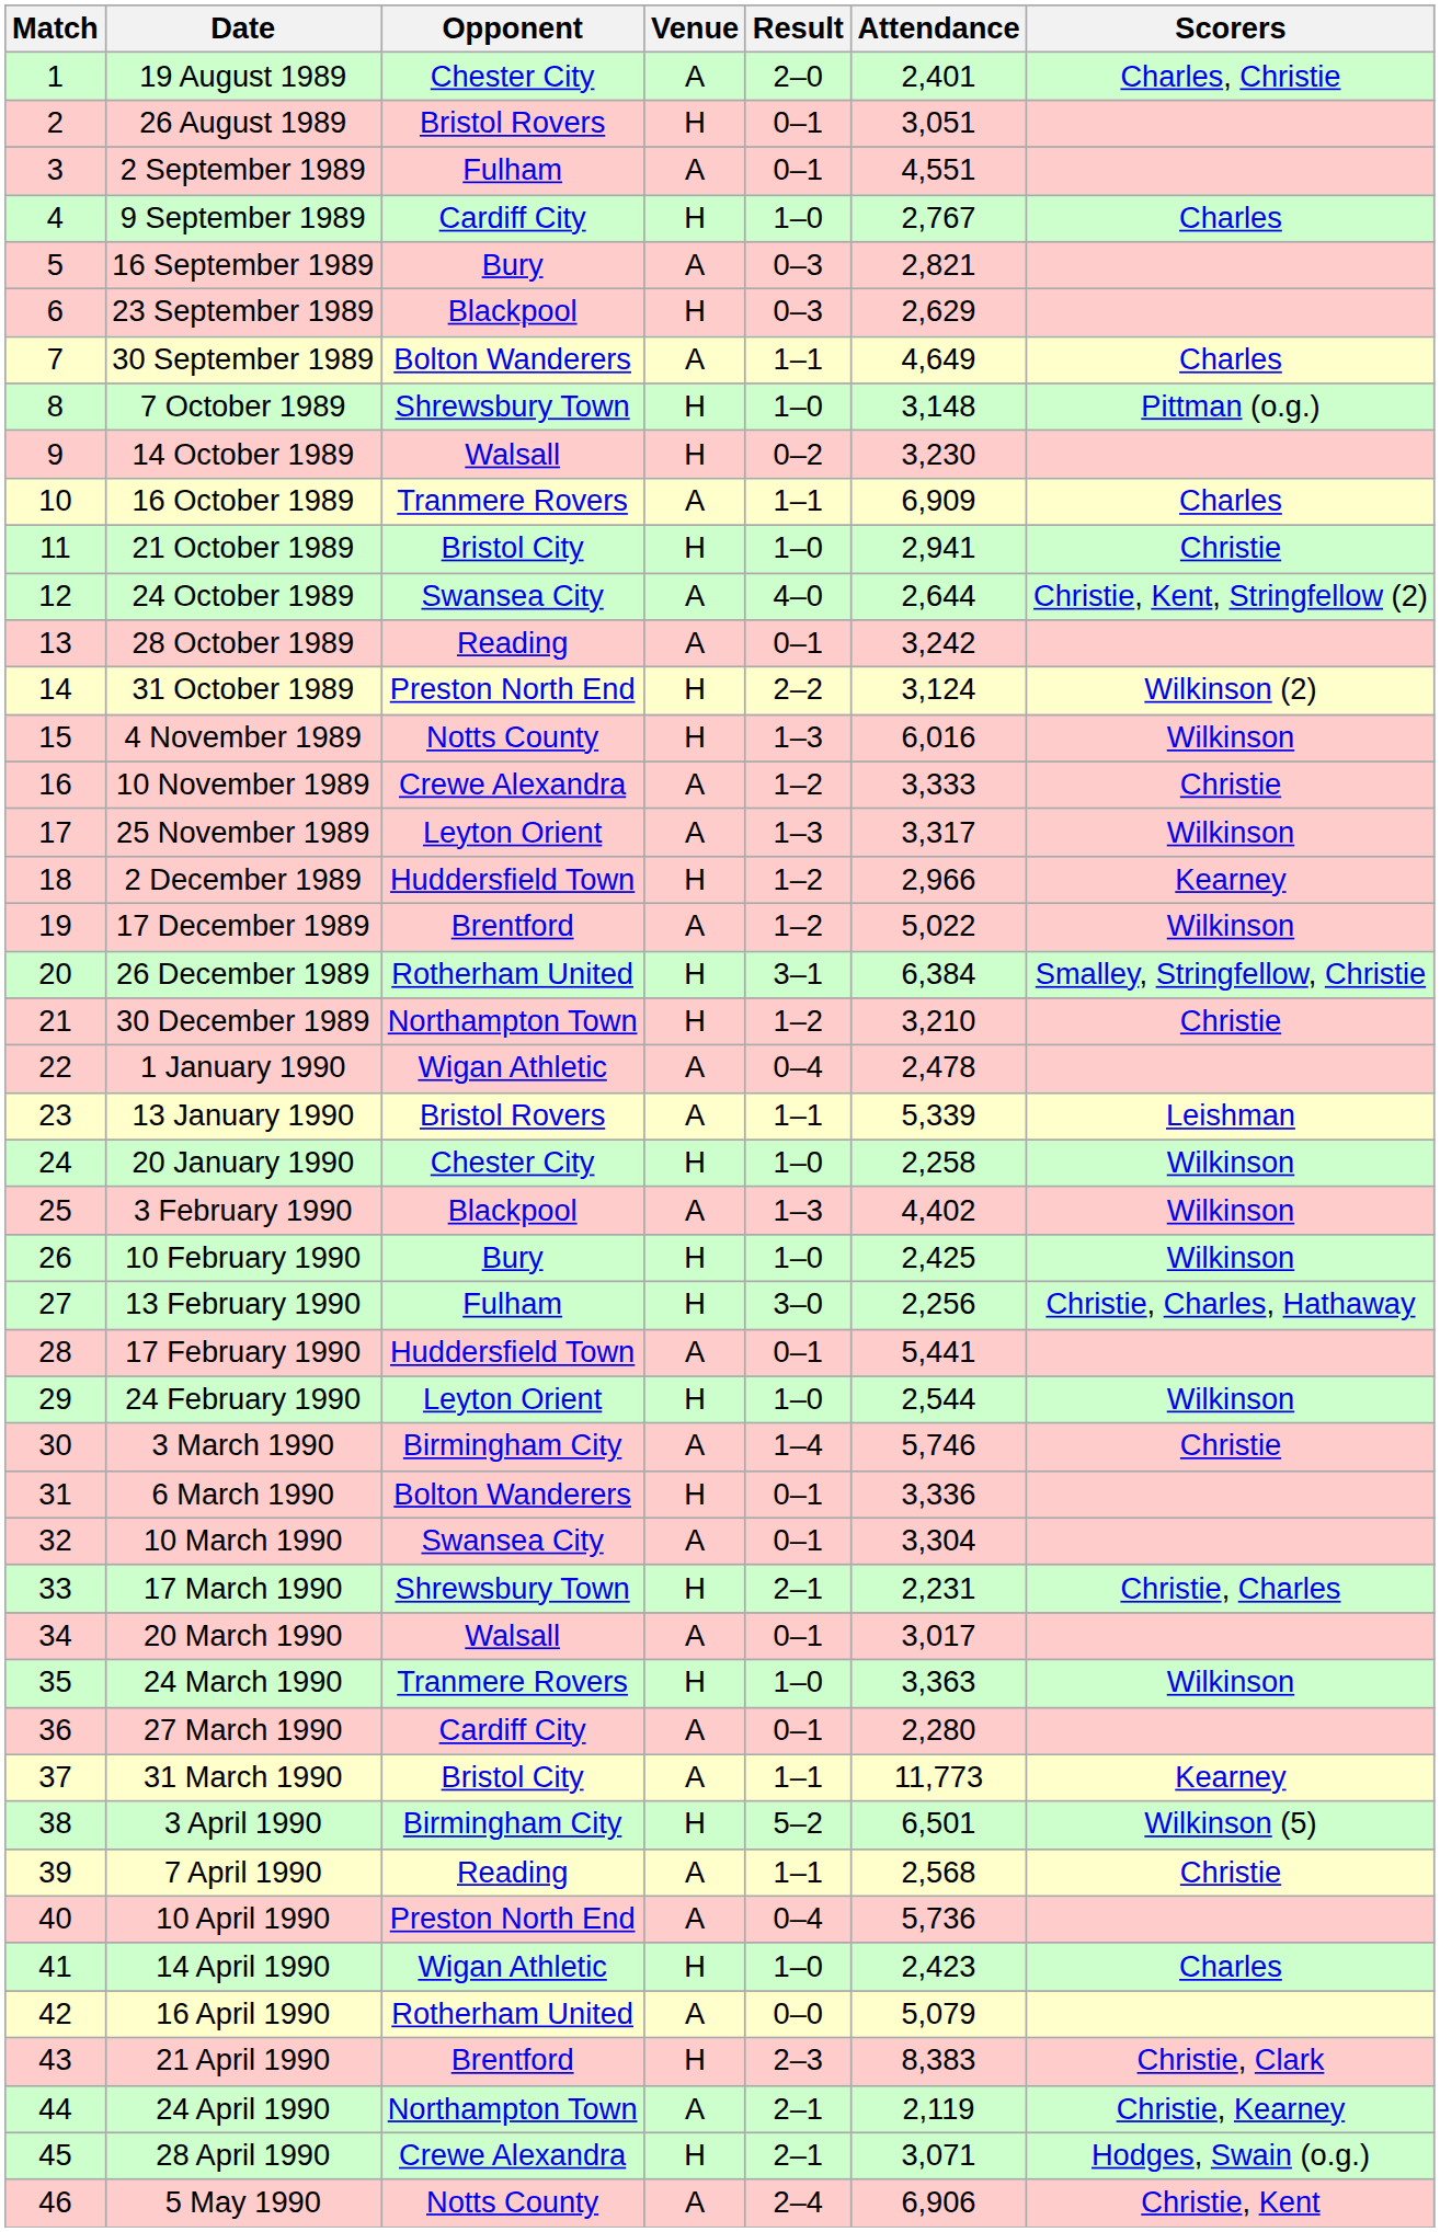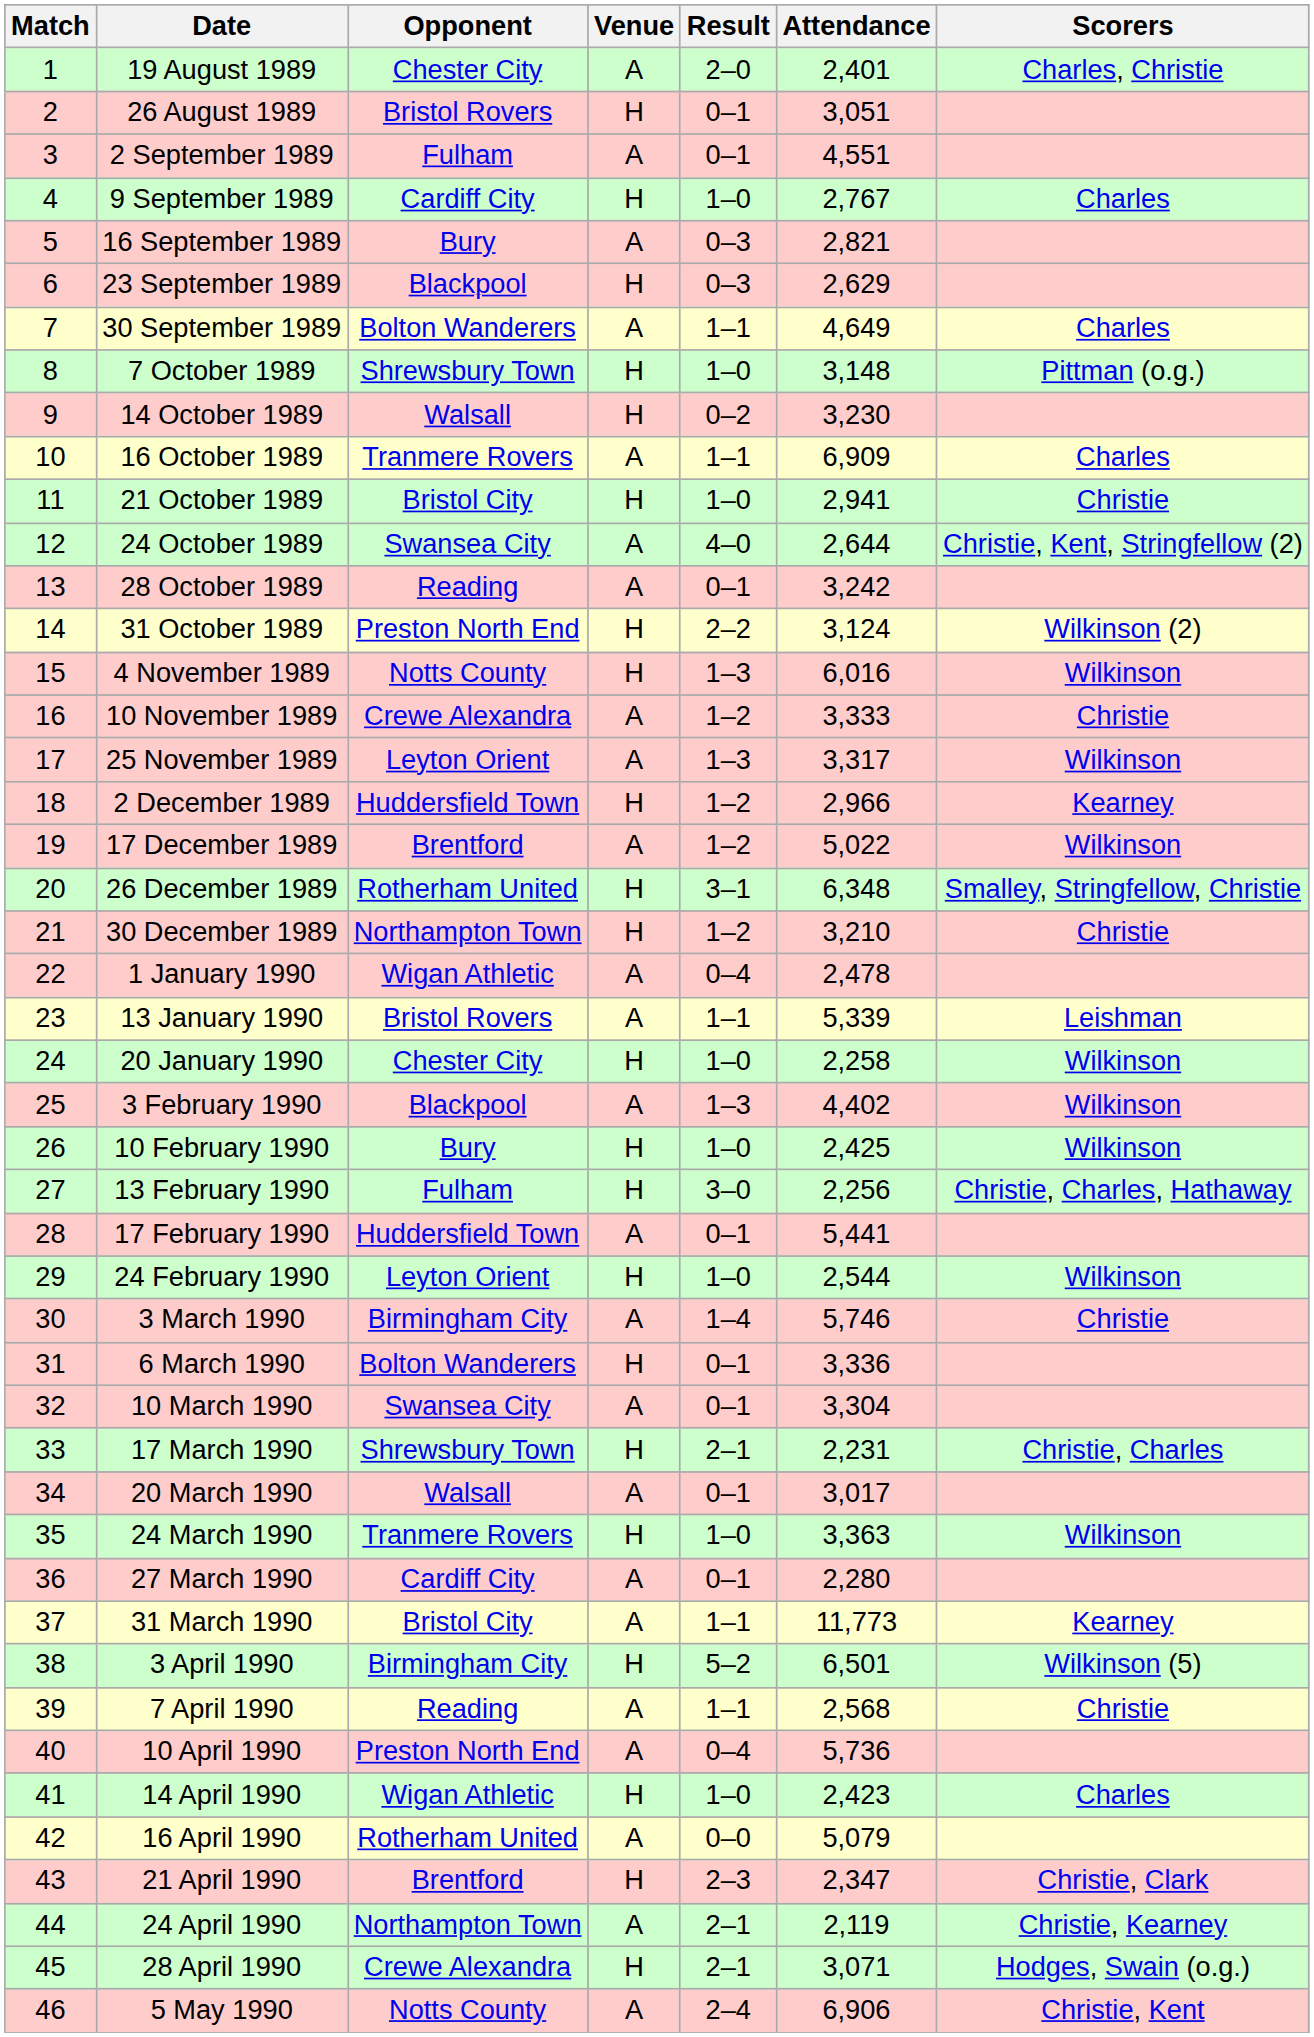 <table class="wikitable" style="font-size:100%; text-align:center">
 <tr>
 <th>Match</th>
 <th>Date</th>
 <th>Opponent</th>
 <th>Venue</th>
 <th>Result</th>
 <th>Attendance</th>
 <th>Scorers</th>
 </tr>
 <tr style="background: #CCFFCC;">
 <td>1</td>
 <td>19 August 1989</td>
 <td><a href='#'>Chester City</a></td>
 <td>A</td>
 <td>2–0</td>
 <td>2,401</td>
 <td><a href='#'>Charles</a>, <a href='#'>Christie</a></td>
 </tr>
 <tr style="background: #FFCCCC;">
 <td>2</td>
 <td>26 August 1989</td>
 <td><a href='#'>Bristol Rovers</a></td>
 <td>H</td>
 <td>0–1</td>
 <td>3,051</td>
 <td></td>
 </tr>
 <tr style="background: #FFCCCC;">
 <td>3</td>
 <td>2 September 1989</td>
 <td><a href='#'>Fulham</a></td>
 <td>A</td>
 <td>0–1</td>
 <td>4,551</td>
 <td></td>
 </tr>
 <tr style="background: #CCFFCC;">
 <td>4</td>
 <td>9 September 1989</td>
 <td><a href='#'>Cardiff City</a></td>
 <td>H</td>
 <td>1–0</td>
 <td>2,767</td>
 <td><a href='#'>Charles</a></td>
 </tr>
 <tr style="background: #FFCCCC;">
 <td>5</td>
 <td>16 September 1989</td>
 <td><a href='#'>Bury</a></td>
 <td>A</td>
 <td>0–3</td>
 <td>2,821</td>
 <td></td>
 </tr>
 <tr style="background: #FFCCCC;">
 <td>6</td>
 <td>23 September 1989</td>
 <td><a href='#'>Blackpool</a></td>
 <td>H</td>
 <td>0–3</td>
 <td>2,629</td>
 <td></td>
 </tr>
 <tr style="background: #FFFFCC;">
 <td>7</td>
 <td>30 September 1989</td>
 <td><a href='#'>Bolton Wanderers</a></td>
 <td>A</td>
 <td>1–1</td>
 <td>4,649</td>
 <td><a href='#'>Charles</a></td>
 </tr>
 <tr style="background: #CCFFCC;">
 <td>8</td>
 <td>7 October 1989</td>
 <td><a href='#'>Shrewsbury Town</a></td>
 <td>H</td>
 <td>1–0</td>
 <td>3,148</td>
 <td><a href='#'>Pittman</a> (o.g.)</td>
 </tr>
 <tr style="background: #FFCCCC;">
 <td>9</td>
 <td>14 October 1989</td>
 <td><a href='#'>Walsall</a></td>
 <td>H</td>
 <td>0–2</td>
 <td>3,230</td>
 <td></td>
 </tr>
 <tr style="background: #FFFFCC;">
 <td>10</td>
 <td>16 October 1989</td>
 <td><a href='#'>Tranmere Rovers</a></td>
 <td>A</td>
 <td>1–1</td>
 <td>6,909</td>
 <td><a href='#'>Charles</a></td>
 </tr>
 <tr style="background: #CCFFCC;">
 <td>11</td>
 <td>21 October 1989</td>
 <td><a href='#'>Bristol City</a></td>
 <td>H</td>
 <td>1–0</td>
 <td>2,941</td>
 <td><a href='#'>Christie</a></td>
 </tr>
 <tr style="background: #CCFFCC;">
 <td>12</td>
 <td>24 October 1989</td>
 <td><a href='#'>Swansea City</a></td>
 <td>A</td>
 <td>4–0</td>
 <td>2,644</td>
 <td><a href='#'>Christie</a>, <a href='#'>Kent</a>, <a href='#'>Stringfellow</a> (2)</td>
 </tr>
 <tr style="background: #FFCCCC;">
 <td>13</td>
 <td>28 October 1989</td>
 <td><a href='#'>Reading</a></td>
 <td>A</td>
 <td>0–1</td>
 <td>3,242</td>
 <td></td>
 </tr>
 <tr style="background: #FFFFCC;">
 <td>14</td>
 <td>31 October 1989</td>
 <td><a href='#'>Preston North End</a></td>
 <td>H</td>
 <td>2–2</td>
 <td>3,124</td>
 <td><a href='#'>Wilkinson</a> (2)</td>
 </tr>
 <tr style="background: #FFCCCC;">
 <td>15</td>
 <td>4 November 1989</td>
 <td><a href='#'>Notts County</a></td>
 <td>H</td>
 <td>1–3</td>
 <td>6,016</td>
 <td><a href='#'>Wilkinson</a></td>
 </tr>
 <tr style="background: #FFCCCC;">
 <td>16</td>
 <td>10 November 1989</td>
 <td><a href='#'>Crewe Alexandra</a></td>
 <td>A</td>
 <td>1–2</td>
 <td>3,333</td>
 <td><a href='#'>Christie</a></td>
 </tr>
 <tr style="background: #FFCCCC;">
 <td>17</td>
 <td>25 November 1989</td>
 <td><a href='#'>Leyton Orient</a></td>
 <td>A</td>
 <td>1–3</td>
 <td>3,317</td>
 <td><a href='#'>Wilkinson</a></td>
 </tr>
 <tr style="background: #FFCCCC;">
 <td>18</td>
 <td>2 December 1989</td>
 <td><a href='#'>Huddersfield Town</a></td>
 <td>H</td>
 <td>1–2</td>
 <td>2,966</td>
 <td><a href='#'>Kearney</a></td>
 </tr>
 <tr style="background: #FFCCCC;">
 <td>19</td>
 <td>17 December 1989</td>
 <td><a href='#'>Brentford</a></td>
 <td>A</td>
 <td>1–2</td>
 <td>5,022</td>
 <td><a href='#'>Wilkinson</a></td>
 </tr>
 <tr style="background: #CCFFCC;">
 <td>20</td>
 <td>26 December 1989</td>
 <td><a href='#'>Rotherham United</a></td>
 <td>H</td>
 <td>3–1</td>
-<td>6,384</td>
+<td>6,348</td>
 <td><a href='#'>Smalley</a>, <a href='#'>Stringfellow</a>, <a href='#'>Christie</a></td>
 </tr>
 <tr style="background: #FFCCCC;">
 <td>21</td>
 <td>30 December 1989</td>
 <td><a href='#'>Northampton Town</a></td>
 <td>H</td>
 <td>1–2</td>
 <td>3,210</td>
 <td><a href='#'>Christie</a></td>
 </tr>
 <tr style="background: #FFCCCC;">
 <td>22</td>
 <td>1 January 1990</td>
 <td><a href='#'>Wigan Athletic</a></td>
 <td>A</td>
 <td>0–4</td>
 <td>2,478</td>
 <td></td>
 </tr>
 <tr style="background: #FFFFCC;">
 <td>23</td>
 <td>13 January 1990</td>
 <td><a href='#'>Bristol Rovers</a></td>
 <td>A</td>
 <td>1–1</td>
 <td>5,339</td>
 <td><a href='#'>Leishman</a></td>
 </tr>
 <tr style="background: #CCFFCC;">
 <td>24</td>
 <td>20 January 1990</td>
 <td><a href='#'>Chester City</a></td>
 <td>H</td>
 <td>1–0</td>
 <td>2,258</td>
 <td><a href='#'>Wilkinson</a></td>
 </tr>
 <tr style="background: #FFCCCC;">
 <td>25</td>
 <td>3 February 1990</td>
 <td><a href='#'>Blackpool</a></td>
 <td>A</td>
 <td>1–3</td>
 <td>4,402</td>
 <td><a href='#'>Wilkinson</a></td>
 </tr>
 <tr style="background: #CCFFCC;">
 <td>26</td>
 <td>10 February 1990</td>
 <td><a href='#'>Bury</a></td>
 <td>H</td>
 <td>1–0</td>
 <td>2,425</td>
 <td><a href='#'>Wilkinson</a></td>
 </tr>
 <tr style="background: #CCFFCC;">
 <td>27</td>
 <td>13 February 1990</td>
 <td><a href='#'>Fulham</a></td>
 <td>H</td>
 <td>3–0</td>
 <td>2,256</td>
 <td><a href='#'>Christie</a>, <a href='#'>Charles</a>, <a href='#'>Hathaway</a></td>
 </tr>
 <tr style="background: #FFCCCC;">
 <td>28</td>
 <td>17 February 1990</td>
 <td><a href='#'>Huddersfield Town</a></td>
 <td>A</td>
 <td>0–1</td>
 <td>5,441</td>
 <td></td>
 </tr>
 <tr style="background: #CCFFCC;">
 <td>29</td>
 <td>24 February 1990</td>
 <td><a href='#'>Leyton Orient</a></td>
 <td>H</td>
 <td>1–0</td>
 <td>2,544</td>
 <td><a href='#'>Wilkinson</a></td>
 </tr>
 <tr style="background: #FFCCCC;">
 <td>30</td>
 <td>3 March 1990</td>
 <td><a href='#'>Birmingham City</a></td>
 <td>A</td>
 <td>1–4</td>
 <td>5,746</td>
 <td><a href='#'>Christie</a></td>
 </tr>
 <tr style="background: #FFCCCC;">
 <td>31</td>
 <td>6 March 1990</td>
 <td><a href='#'>Bolton Wanderers</a></td>
 <td>H</td>
 <td>0–1</td>
 <td>3,336</td>
 <td></td>
 </tr>
 <tr style="background: #FFCCCC;">
 <td>32</td>
 <td>10 March 1990</td>
 <td><a href='#'>Swansea City</a></td>
 <td>A</td>
 <td>0–1</td>
 <td>3,304</td>
 <td></td>
 </tr>
 <tr style="background: #CCFFCC;">
 <td>33</td>
 <td>17 March 1990</td>
 <td><a href='#'>Shrewsbury Town</a></td>
 <td>H</td>
 <td>2–1</td>
 <td>2,231</td>
 <td><a href='#'>Christie</a>, <a href='#'>Charles</a></td>
 </tr>
 <tr style="background: #FFCCCC;">
 <td>34</td>
 <td>20 March 1990</td>
 <td><a href='#'>Walsall</a></td>
 <td>A</td>
 <td>0–1</td>
 <td>3,017</td>
 <td></td>
 </tr>
 <tr style="background: #CCFFCC;">
 <td>35</td>
 <td>24 March 1990</td>
 <td><a href='#'>Tranmere Rovers</a></td>
 <td>H</td>
 <td>1–0</td>
 <td>3,363</td>
 <td><a href='#'>Wilkinson</a></td>
 </tr>
 <tr style="background: #FFCCCC;">
 <td>36</td>
 <td>27 March 1990</td>
 <td><a href='#'>Cardiff City</a></td>
 <td>A</td>
 <td>0–1</td>
 <td>2,280</td>
 <td></td>
 </tr>
 <tr style="background: #FFFFCC;">
 <td>37</td>
 <td>31 March 1990</td>
 <td><a href='#'>Bristol City</a></td>
 <td>A</td>
 <td>1–1</td>
 <td>11,773</td>
 <td><a href='#'>Kearney</a></td>
 </tr>
 <tr style="background: #CCFFCC;">
 <td>38</td>
 <td>3 April 1990</td>
 <td><a href='#'>Birmingham City</a></td>
 <td>H</td>
 <td>5–2</td>
 <td>6,501</td>
 <td><a href='#'>Wilkinson</a> (5)</td>
 </tr>
 <tr style="background: #FFFFCC;">
 <td>39</td>
 <td>7 April 1990</td>
 <td><a href='#'>Reading</a></td>
 <td>A</td>
 <td>1–1</td>
 <td>2,568</td>
 <td><a href='#'>Christie</a></td>
 </tr>
 <tr style="background: #FFCCCC;">
 <td>40</td>
 <td>10 April 1990</td>
 <td><a href='#'>Preston North End</a></td>
 <td>A</td>
 <td>0–4</td>
 <td>5,736</td>
 <td></td>
 </tr>
 <tr style="background: #CCFFCC;">
 <td>41</td>
 <td>14 April 1990</td>
 <td><a href='#'>Wigan Athletic</a></td>
 <td>H</td>
 <td>1–0</td>
 <td>2,423</td>
 <td><a href='#'>Charles</a></td>
 </tr>
 <tr style="background: #FFFFCC;">
 <td>42</td>
 <td>16 April 1990</td>
 <td><a href='#'>Rotherham United</a></td>
 <td>A</td>
 <td>0–0</td>
 <td>5,079</td>
 <td></td>
 </tr>
 <tr style="background: #FFCCCC;">
 <td>43</td>
 <td>21 April 1990</td>
 <td><a href='#'>Brentford</a></td>
 <td>H</td>
 <td>2–3</td>
-<td>8,383</td>
+<td>2,347</td>
 <td><a href='#'>Christie</a>, <a href='#'>Clark</a></td>
 </tr>
 <tr style="background: #CCFFCC;">
 <td>44</td>
 <td>24 April 1990</td>
 <td><a href='#'>Northampton Town</a></td>
 <td>A</td>
 <td>2–1</td>
 <td>2,119</td>
 <td><a href='#'>Christie</a>, <a href='#'>Kearney</a></td>
 </tr>
 <tr style="background: #CCFFCC;">
 <td>45</td>
 <td>28 April 1990</td>
 <td><a href='#'>Crewe Alexandra</a></td>
 <td>H</td>
 <td>2–1</td>
 <td>3,071</td>
 <td><a href='#'>Hodges</a>, <a href='#'>Swain</a> (o.g.)</td>
 </tr>
 <tr style="background: #FFCCCC;">
 <td>46</td>
 <td>5 May 1990</td>
 <td><a href='#'>Notts County</a></td>
 <td>A</td>
 <td>2–4</td>
 <td>6,906</td>
 <td><a href='#'>Christie</a>, <a href='#'>Kent</a></td>
 </tr>
 </table>
